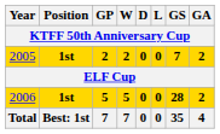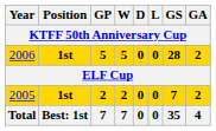 <table class="wikitable" style="text-align:center;">
 <tr>
 <th>Year</th>
 <th>Position</th>
 <th>GP</th>
 <th>W</th>
 <th>D</th>
 <th>L</th>
 <th>GS</th>
 <th>GA</th>
 </tr>
 <tr>
 <th colspan="8"><a href='#'>KTFF 50th Anniversary Cup</a></th>
 </tr>
 <tr style="background:gold">
+<td> <a href='#'>2006</a></td>
+<td><strong>1st</strong></td>
+<td><strong>5</strong></td>
+<td><strong>5</strong></td>
+<td><strong>0</strong></td>
+<td><strong>0</strong></td>
+<td><strong>28</strong></td>
+<td><strong>2</strong></td>
+</tr>
+<tr>
+<th colspan="8"><a href='#'>ELF Cup</a></th>
+</tr>
+<tr style="background:gold">
 <td> <a href='#'>2005</a></td>
 <td><strong>1st</strong></td>
 <td><strong>2</strong></td>
 <td><strong>2</strong></td>
 <td><strong>0</strong></td>
 <td><strong>0</strong></td>
 <td><strong>7</strong></td>
-<td><strong>2</strong></td>
-</tr>
-<tr>
-<th colspan="8"><a href='#'>ELF Cup</a></th>
-</tr>
-<tr style="background:gold">
-<td> <a href='#'>2006</a></td>
-<td><strong>1st</strong></td>
-<td><strong>5</strong></td>
-<td><strong>5</strong></td>
-<td><strong>0</strong></td>
-<td><strong>0</strong></td>
-<td><strong>28</strong></td>
 <td><strong>2</strong></td>
 </tr>
 <tr>
 <th><strong>Total</strong></th>
 <th><strong>Best: 1st</strong></th>
 <th><strong>7</strong></th>
 <th><strong>7</strong></th>
 <th><strong>0</strong></th>
 <th><strong>0</strong></th>
 <th><strong>35</strong></th>
 <th><strong>4</strong></th>
 </tr>
 </table>
